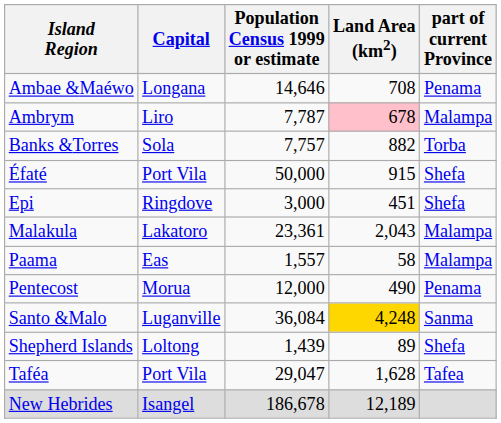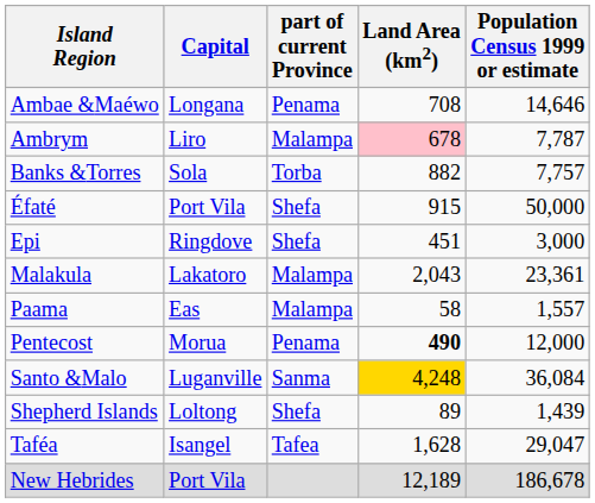 <table class="wikitable sortable">
 <tr bgcolor="#CCCCCC">
 <th><em>Island<br>Region</em></th>
 <th><a href='#'>Capital</a></th>
+<th>part of<br>current<br>Province</th>
+<th>Land Area<br>(km<sup>2</sup>)</th>
 <th>Population<br><a href='#'>Census</a> 1999<br>or estimate</th>
-<th>Land Area<br>(km<sup>2</sup>)</th>
-<th>part of<br>current<br>Province</th>
 </tr>
 <tr>
 <td><a href='#'>Ambae &</a><a href='#'>Maéwo</a></td>
 <td><a href='#'>Longana</a></td>
+<td><a href='#'>Penama</a></td>
+<td align="right">708</td>
 <td align="right">14,646</td>
-<td align="right">708</td>
-<td><a href='#'>Penama</a></td>
 </tr>
 <tr>
 <td><a href='#'>Ambrym</a></td>
 <td><a href='#'>Liro</a></td>
+<td><a href='#'>Malampa</a></td>
+<td align="right" style="background: pink;">678</td>
 <td align="right">7,787</td>
-<td align="right" style="background: pink;">678</td>
-<td><a href='#'>Malampa</a></td>
 </tr>
 <tr>
 <td><a href='#'>Banks &</a><a href='#'>Torres</a></td>
 <td><a href='#'>Sola</a></td>
+<td><a href='#'>Torba</a></td>
+<td align="right">882</td>
 <td align="right">7,757</td>
-<td align="right">882</td>
-<td><a href='#'>Torba</a></td>
 </tr>
 <tr>
 <td><a href='#'>Éfaté</a></td>
 <td><a href='#'>Port Vila</a></td>
+<td><a href='#'>Shefa</a></td>
+<td align="right">915</td>
 <td align="right">50,000</td>
-<td align="right">915</td>
-<td><a href='#'>Shefa</a></td>
 </tr>
 <tr>
 <td><a href='#'>Epi</a></td>
 <td><a href='#'>Ringdove</a></td>
+<td><a href='#'>Shefa</a></td>
+<td align="right">451</td>
 <td align="right">3,000</td>
-<td align="right">451</td>
-<td><a href='#'>Shefa</a></td>
 </tr>
 <tr>
 <td><a href='#'>Malakula</a></td>
 <td><a href='#'>Lakatoro</a></td>
+<td><a href='#'>Malampa</a></td>
+<td align="right">2,043</td>
 <td align="right">23,361</td>
-<td align="right">2,043</td>
-<td><a href='#'>Malampa</a></td>
 </tr>
 <tr>
 <td><a href='#'>Paama</a></td>
 <td><a href='#'>Eas</a></td>
+<td><a href='#'>Malampa</a></td>
+<td align="right">58</td>
 <td align="right">1,557</td>
-<td align="right">58</td>
-<td><a href='#'>Malampa</a></td>
 </tr>
 <tr>
 <td><a href='#'>Pentecost</a></td>
 <td><a href='#'>Morua</a></td>
+<td><a href='#'>Penama</a></td>
+<td align="right"><strong>490</strong></td>
 <td align="right">12,000</td>
-<td align="right">490</td>
-<td><a href='#'>Penama</a></td>
 </tr>
 <tr>
 <td><a href='#'>Santo &</a><a href='#'>Malo</a></td>
 <td><a href='#'>Luganville</a></td>
+<td><a href='#'>Sanma</a></td>
+<td align="right" style="background: gold;">4,248</td>
 <td align="right">36,084</td>
-<td align="right" style="background: gold;">4,248</td>
-<td><a href='#'>Sanma</a></td>
 </tr>
 <tr>
 <td><a href='#'>Shepherd Islands</a></td>
 <td><a href='#'>Loltong</a></td>
+<td><a href='#'>Shefa</a></td>
+<td align="right">89</td>
 <td align="right">1,439</td>
-<td align="right">89</td>
-<td><a href='#'>Shefa</a></td>
 </tr>
 <tr>
 <td><a href='#'>Taféa</a></td>
-<td><a href='#'>Port Vila</a></td>
+<td><a href='#'>Isangel</a></td>
+<td><a href='#'>Tafea</a></td>
+<td align="right">1,628</td>
 <td align="right">29,047</td>
-<td align="right">1,628</td>
-<td><a href='#'>Tafea</a></td>
 </tr>
 <tr style="background: #DDDDDD;" class="sortbottom">
 <td><a href='#'>New Hebrides</a></td>
-<td><a href='#'>Isangel</a></td>
+<td><a href='#'>Port Vila</a></td>
+<td> </td>
+<td align="right">12,189</td>
 <td align="right">186,678</td>
-<td align="right">12,189</td>
-<td> </td>
 </tr>
 </table>
